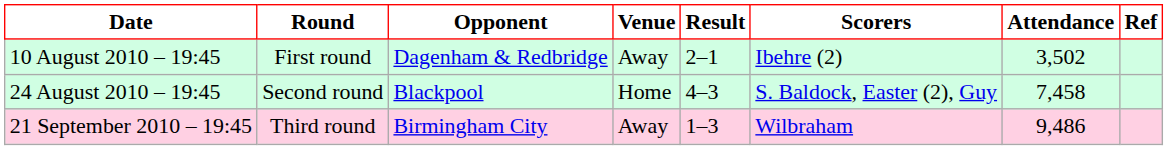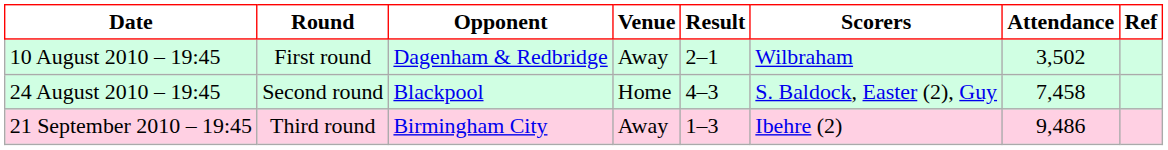 <table class="wikitable">
 <tr>
 <th style="background:#FFFFFF; color:black; border:1px solid red;">Date</th>
 <th style="background:#FFFFFF; color:black; border:1px solid red;">Round</th>
 <th style="background:#FFFFFF; color:black; border:1px solid red;">Opponent</th>
 <th style="background:#FFFFFF; color:black; border:1px solid red;">Venue</th>
 <th style="background:#FFFFFF; color:black; border:1px solid red;">Result</th>
 <th style="background:#FFFFFF; color:black; border:1px solid red;">Scorers</th>
 <th style="background:#FFFFFF; color:black; border:1px solid red;">Attendance</th>
 <th style="background:#FFFFFF; color:black; border:1px solid red;">Ref</th>
 </tr>
 <tr bgcolor = "#d0ffe3">
 <td>10 August 2010 – 19:45</td>
 <td align="center">First round</td>
 <td><a href='#'>Dagenham & Redbridge</a></td>
 <td>Away</td>
 <td>2–1</td>
-<td><a href='#'>Ibehre</a> (2)</td>
+<td><a href='#'>Wilbraham</a></td>
 <td align="center">3,502</td>
 <td></td>
 </tr>
 <tr bgcolor = "#d0ffe3">
 <td>24 August 2010 – 19:45</td>
 <td align="center">Second round</td>
 <td><a href='#'>Blackpool</a></td>
 <td>Home</td>
 <td>4–3</td>
 <td><a href='#'>S. Baldock</a>, <a href='#'>Easter</a> (2), <a href='#'>Guy</a></td>
 <td align="center">7,458</td>
 <td></td>
 </tr>
 <tr bgcolor = "#ffd0e3">
 <td>21 September 2010 – 19:45</td>
 <td align="center">Third round</td>
 <td><a href='#'>Birmingham City</a></td>
 <td>Away</td>
 <td>1–3</td>
-<td><a href='#'>Wilbraham</a></td>
+<td><a href='#'>Ibehre</a> (2)</td>
 <td align="center">9,486</td>
 <td></td>
 </tr>
 </table>
